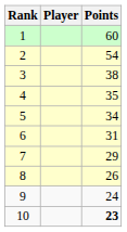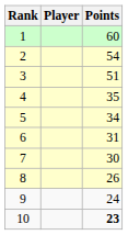 <table class="wikitable" style="float:right; text-align:right; margin-left:1em">
 <tr>
 <th>Rank</th>
 <th>Player</th>
 <th>Points</th>
 </tr>
 <tr style="background-color:#ccffcc">
 <td align=center>1</td>
 <td style="text-align:left"><strong></strong></td>
 <td>60</td>
 </tr>
 <tr style="background-color:#ffffcc">
 <td align=center>2</td>
 <td style="text-align:left"></td>
 <td>54</td>
 </tr>
 <tr style="background-color:#ffffcc">
 <td align=center>3</td>
 <td style="text-align:left"></td>
-<td>38</td>
+<td>51</td>
 </tr>
 <tr style="background-color:#ffffcc">
 <td align=center>4</td>
 <td style="text-align:left"></td>
 <td>35</td>
 </tr>
 <tr style="background-color:#ffffcc">
 <td align=center>5</td>
 <td style="text-align:left"></td>
 <td>34</td>
 </tr>
 <tr style="background-color:#ffffcc">
 <td align=center>6</td>
 <td style="text-align:left"></td>
 <td>31</td>
 </tr>
 <tr style="background-color:#ffffcc">
 <td align=center>7</td>
 <td style="text-align:left"></td>
-<td>29</td>
+<td>30</td>
 </tr>
 <tr style="background-color:#ffffcc">
 <td align=center>8</td>
 <td style="text-align:left"></td>
 <td>26</td>
 </tr>
 <tr>
 <td align=center>9</td>
 <td style="text-align:left"></td>
 <td>24</td>
 </tr>
 <tr>
 <td align=center>10</td>
 <td style="text-align:left"></td>
 <td><strong>23</strong></td>
 </tr>
 </table>
